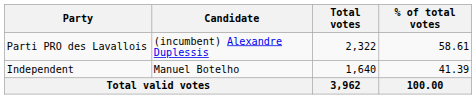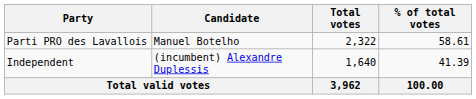 <table style="width:600px;" class="wikitable">
 <tr style="background-color:#E9E9E9">
 <th colspan="2" style="width: 200px">Party</th>
 <th colspan="1" style="width: 200px">Candidate</th>
 <th align="right">Total votes</th>
 <th align="right">% of total votes</th>
 </tr>
 <tr>
 <td colspan="2" align="left">Parti PRO des Lavallois</td>
-<td align="left">(incumbent) <a href='#'>Alexandre Duplessis</a></td>
+<td align="left">Manuel Botelho</td>
 <td align="right">2,322</td>
 <td align="right">58.61</td>
 </tr>
 <tr>
 <td colspan="2" align="left">Independent</td>
-<td align="left">Manuel Botelho</td>
+<td align="left">(incumbent) <a href='#'>Alexandre Duplessis</a></td>
 <td align="right">1,640</td>
 <td align="right">41.39</td>
 </tr>
 <tr bgcolor="#EEEEEE">
 <th colspan="3"  align="left">Total valid votes</th>
 <th align="right">3,962</th>
 <th align="right">100.00</th>
 </tr>
 </table>
